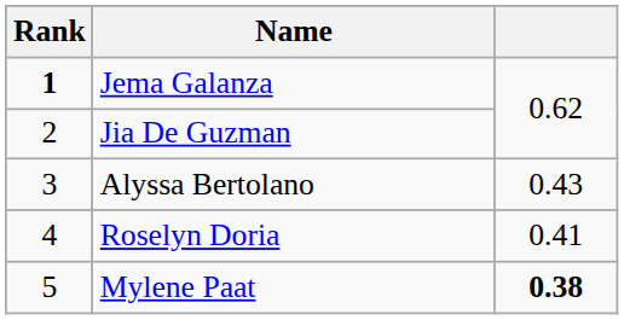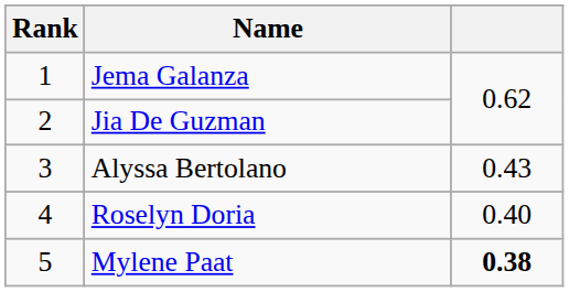 <table class="wikitable" style="font-size:90%">
 <tr>
 <th width=30>Rank</th>
 <th width=180>Name</th>
 <th width=50></th>
 </tr>
 <tr>
-<td style="text-align:center"><strong>1</strong></td>
+<td style="text-align:center">1</td>
 <td><a href='#'>Jema Galanza</a></td>
 <td rowspan="2" style="text-align:center">0.62</td>
 </tr>
 <tr>
 <td style="text-align:center">2</td>
 <td><a href='#'>Jia De Guzman</a></td>
 </tr>
 <tr>
 <td style="text-align:center">3</td>
 <td>Alyssa Bertolano</td>
 <td style="text-align:center">0.43</td>
 </tr>
 <tr>
 <td style="text-align:center">4</td>
 <td><a href='#'>Roselyn Doria</a></td>
-<td style="text-align:center">0.41</td>
+<td style="text-align:center">0.40</td>
 </tr>
 <tr>
 <td style="text-align:center">5</td>
 <td><a href='#'>Mylene Paat</a></td>
 <td style="text-align:center"><strong>0.38</strong></td>
 </tr>
 </table>
